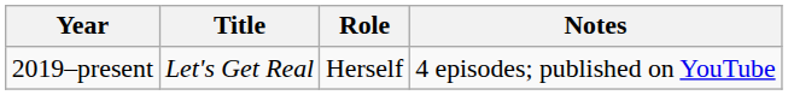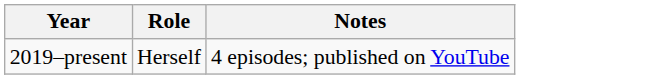 <table class="wikitable sortable">
 <tr>
 <th>Year</th>
-<th>Title</th>
 <th>Role</th>
 <th>Notes</th>
 </tr>
 <tr>
 <td>2019–present</td>
-<td><em>Let's Get Real</em></td>
 <td>Herself</td>
 <td>4 episodes; published on <a href='#'>YouTube</a></td>
 </tr>
 </table>
